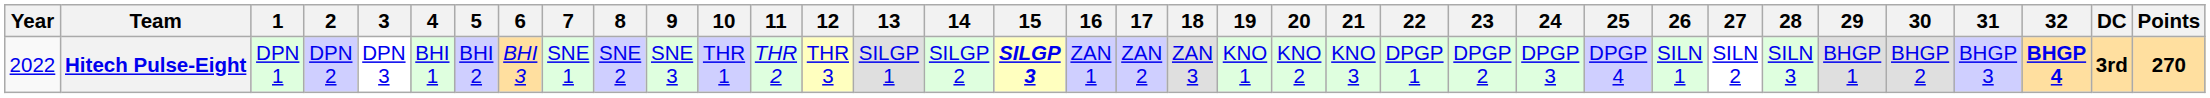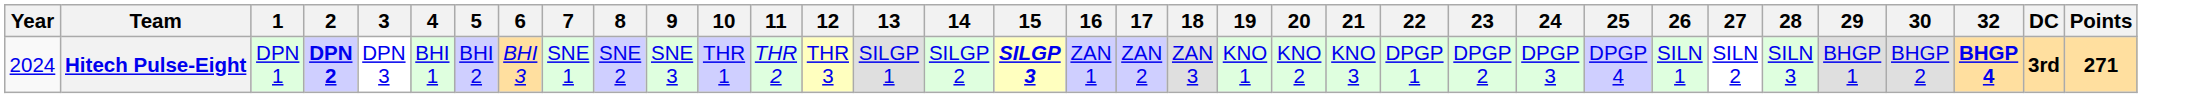 <table class="wikitable" style="text-align:center; font-size:85%">
 <tr>
 <th>Year</th>
 <th>Team</th>
 <th>1</th>
 <th>2</th>
 <th>3</th>
 <th>4</th>
 <th>5</th>
 <th>6</th>
 <th>7</th>
 <th>8</th>
 <th>9</th>
 <th>10</th>
 <th>11</th>
 <th>12</th>
 <th>13</th>
 <th>14</th>
 <th>15</th>
 <th>16</th>
 <th>17</th>
 <th>18</th>
 <th>19</th>
 <th>20</th>
 <th>21</th>
 <th>22</th>
 <th>23</th>
 <th>24</th>
 <th>25</th>
 <th>26</th>
 <th>27</th>
 <th>28</th>
 <th>29</th>
 <th>30</th>
-<th>31</th>
 <th>32</th>
 <th>DC</th>
 <th>Points</th>
 </tr>
 <tr>
-<td><a href='#'>2022</a></td>
+<td><a href='#'>2024</a></td>
 <th nowrap><a href='#'>Hitech Pulse-Eight</a></th>
 <td style="background:#DFFFDF;"><a href='#'>DPN<br>1</a><br></td>
-<td style="background:#CFCFFF;"><a href='#'>DPN<br>2</a><br></td>
+<td style="background:#CFCFFF;"><strong><a href='#'>DPN<br>2</a><br></strong></td>
 <td style="background:#FFFFFF;"><a href='#'>DPN<br>3</a><br></td>
 <td style="background:#DFFFDF;"><a href='#'>BHI<br>1</a><br></td>
 <td style="background:#CFCFFF;"><a href='#'>BHI<br>2</a><br></td>
 <td style="background:#FFDF9F;"><em><a href='#'>BHI<br>3</a></em><br></td>
 <td style="background:#DFFFDF;"><a href='#'>SNE<br>1</a><br></td>
 <td style="background:#CFCFFF;"><a href='#'>SNE<br>2</a><br></td>
 <td style="background:#DFFFDF;"><a href='#'>SNE<br>3</a><br></td>
 <td style="background:#CFCFFF;"><a href='#'>THR<br>1</a><br></td>
 <td style="background:#DFFFDF;"><em><a href='#'>THR<br>2</a></em><br></td>
 <td style="background:#FFFFBF;"><a href='#'>THR<br>3</a><br></td>
 <td style="background:#DFDFDF;"><a href='#'>SILGP<br>1</a><br></td>
 <td style="background:#DFFFDF;"><a href='#'>SILGP<br>2</a><br></td>
 <td style="background:#FFFFBF;"><strong><em><a href='#'>SILGP<br>3</a></em></strong><br></td>
 <td style="background:#CFCFFF;"><a href='#'>ZAN<br>1</a><br></td>
 <td style="background:#CFCFFF;"><a href='#'>ZAN<br>2</a><br></td>
 <td style="background:#DFDFDF;"><a href='#'>ZAN<br>3</a><br></td>
 <td style="background:#DFFFDF;"><a href='#'>KNO<br>1</a><br></td>
 <td style="background:#DFFFDF;"><a href='#'>KNO<br>2</a><br></td>
 <td style="background:#DFFFDF;"><a href='#'>KNO<br>3</a><br></td>
 <td style="background:#DFFFDF;"><a href='#'>DPGP<br>1</a><br></td>
 <td style="background:#DFFFDF;"><a href='#'>DPGP<br>2</a><br></td>
 <td style="background:#DFFFDF;"><a href='#'>DPGP<br>3</a><br></td>
 <td style="background:#CFCFFF;"><a href='#'>DPGP<br>4</a><br></td>
 <td style="background:#DFFFDF;"><a href='#'>SILN<br>1</a><br></td>
 <td style="background:#FFFFFF;"><a href='#'>SILN<br>2</a><br></td>
 <td style="background:#DFFFDF;"><a href='#'>SILN<br>3</a><br></td>
 <td style="background:#DFDFDF;"><a href='#'>BHGP<br>1</a><br></td>
 <td style="background:#DFDFDF;"><a href='#'>BHGP<br>2</a><br></td>
-<td style="background:#CFCFFF;"><a href='#'>BHGP<br>3</a><br></td>
 <td style="background:#FFDF9F;"><strong><a href='#'>BHGP<br>4</a><br></strong></td>
 <th style="background:#FFDF9F">3rd</th>
-<th style="background:#FFDF9F">270</th>
+<th style="background:#FFDF9F">271</th>
 </tr>
 </table>
